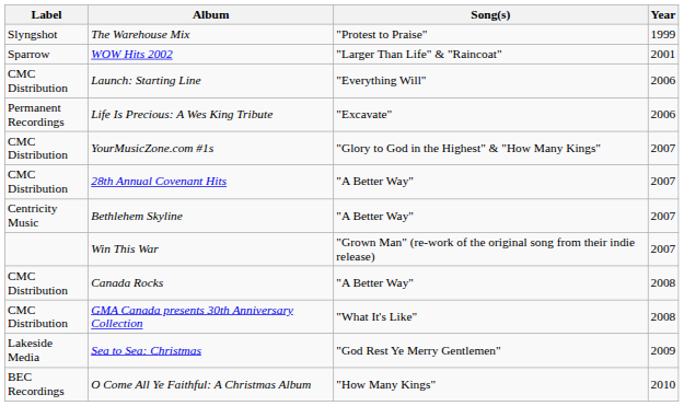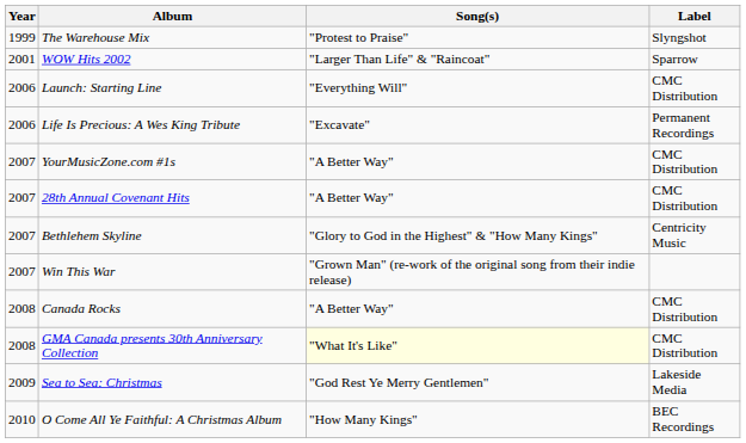 <table class="wikitable">
 <tr>
-<th style="width:100px;">Label</th>
+<th>Year</th>
 <th>Album</th>
 <th>Song(s)</th>
-<th>Year</th>
+<th style="width:100px;">Label</th>
 </tr>
 <tr>
-<td>Slyngshot</td>
+<td>1999</td>
 <td><em>The Warehouse Mix</em></td>
 <td>"Protest to Praise"</td>
-<td>1999</td>
+<td>Slyngshot</td>
 </tr>
 <tr>
-<td>Sparrow</td>
+<td>2001</td>
 <td><em><a href='#'>WOW Hits 2002</a></em></td>
 <td>"Larger Than Life" & "Raincoat"</td>
-<td>2001</td>
+<td>Sparrow</td>
 </tr>
 <tr>
-<td>CMC Distribution</td>
+<td>2006</td>
 <td><em>Launch: Starting Line</em></td>
 <td>"Everything Will"</td>
-<td>2006</td>
+<td>CMC Distribution</td>
 </tr>
 <tr>
-<td>Permanent Recordings</td>
+<td>2006</td>
 <td><em>Life Is Precious: A Wes King Tribute</em></td>
 <td>"Excavate"</td>
-<td>2006</td>
+<td>Permanent Recordings</td>
 </tr>
 <tr>
+<td>2007</td>
+<td><em>YourMusicZone.com #1s</em></td>
+<td>"A Better Way"</td>
 <td>CMC Distribution</td>
-<td><em>YourMusicZone.com #1s</em></td>
-<td>"Glory to God in the Highest" & "How Many Kings"</td>
-<td>2007</td>
 </tr>
 <tr>
-<td>CMC Distribution</td>
+<td>2007</td>
 <td><em><a href='#'>28th Annual Covenant Hits</a></em></td>
 <td>"A Better Way"</td>
-<td>2007</td>
+<td>CMC Distribution</td>
 </tr>
 <tr>
+<td>2007</td>
+<td><em>Bethlehem Skyline</em></td>
+<td>"Glory to God in the Highest" & "How Many Kings"</td>
 <td>Centricity Music</td>
-<td><em>Bethlehem Skyline</em></td>
-<td>"A Better Way"</td>
-<td>2007</td>
 </tr>
 <tr>
-<td></td>
+<td>2007</td>
 <td><em>Win This War</em></td>
 <td>"Grown Man" (re-work of the original song from their indie release)</td>
-<td>2007</td>
+<td></td>
 </tr>
 <tr>
-<td>CMC Distribution</td>
+<td>2008</td>
 <td><em>Canada Rocks</em></td>
 <td>"A Better Way"</td>
-<td>2008</td>
+<td>CMC Distribution</td>
 </tr>
 <tr>
+<td>2008</td>
+<td><em><a href='#'>GMA Canada presents 30th Anniversary Collection</a></em></td>
+<td style="background: lightyellow;">"What It's Like"</td>
 <td>CMC Distribution</td>
-<td><em><a href='#'>GMA Canada presents 30th Anniversary Collection</a></em></td>
-<td>"What It's Like"</td>
-<td>2008</td>
 </tr>
 <tr>
-<td>Lakeside Media</td>
+<td>2009</td>
 <td><em><a href='#'>Sea to Sea: Christmas</a></em></td>
 <td>"God Rest Ye Merry Gentlemen"</td>
-<td>2009</td>
+<td>Lakeside Media</td>
 </tr>
 <tr>
-<td>BEC Recordings</td>
+<td>2010</td>
 <td><em>O Come All Ye Faithful: A Christmas Album</em></td>
 <td>"How Many Kings"</td>
-<td>2010</td>
+<td>BEC Recordings</td>
 </tr>
 </table>
